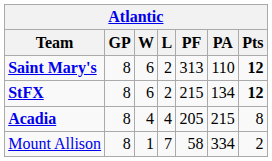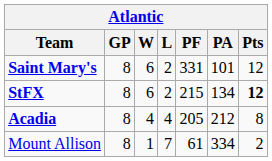 <table class="wikitable" align="left">
 <tr>
 <th colspan="8"><a href='#'>Atlantic</a></th>
 </tr>
 <tr>
 <th>Team</th>
 <th>GP</th>
 <th>W</th>
 <th>L</th>
 <th>PF</th>
 <th>PA</th>
 <th>Pts</th>
 </tr>
 <tr align="right">
 <td align="left"><strong><a href='#'>Saint Mary's</a></strong></td>
 <td>8</td>
 <td>6</td>
 <td>2</td>
-<td>313</td>
-<td>110</td>
-<td><strong>12</strong></td>
+<td>331</td>
+<td>101</td>
+<td>12</td>
 </tr>
 <tr align="right">
 <td align="left"><strong><a href='#'>StFX</a></strong></td>
 <td>8</td>
 <td>6</td>
 <td>2</td>
 <td>215</td>
 <td>134</td>
 <td><strong>12</strong></td>
 </tr>
 <tr align="right">
 <td align="left"><strong><a href='#'>Acadia</a></strong></td>
 <td>8</td>
 <td>4</td>
 <td>4</td>
 <td>205</td>
-<td>215</td>
+<td>212</td>
 <td>8</td>
 </tr>
 <tr align="right">
 <td align="left"><a href='#'>Mount Allison</a></td>
 <td>8</td>
 <td>1</td>
 <td>7</td>
-<td>58</td>
+<td>61</td>
 <td>334</td>
 <td>2</td>
 </tr>
 </table>
